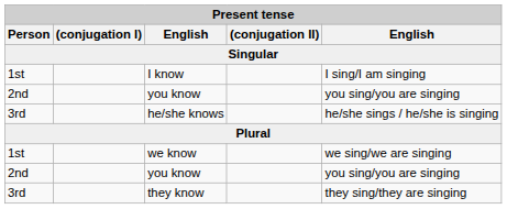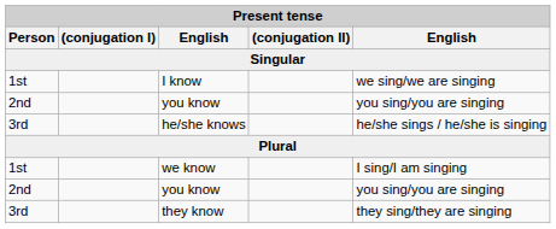 <table class="wikitable">
 <tr>
 <th colspan="5" style="background:#cfcfcf;">Present tense</th>
 </tr>
 <tr style="background:#dfdfdf;" |>
 <th>Person</th>
 <th> (conjugation I)</th>
 <th>English</th>
 <th> (conjugation II)</th>
 <th>English</th>
 </tr>
 <tr>
 <th colspan="5" style="background:#efefef">Singular</th>
 </tr>
 <tr>
 <td>1st</td>
 <td></td>
 <td>I know</td>
 <td></td>
-<td>I sing/I am singing</td>
+<td>we sing/we are singing</td>
 </tr>
 <tr>
 <td>2nd</td>
 <td></td>
 <td>you know</td>
 <td></td>
 <td>you sing/you are singing</td>
 </tr>
 <tr>
 <td>3rd</td>
 <td></td>
 <td>he/she knows</td>
 <td></td>
 <td>he/she sings / he/she is singing</td>
 </tr>
 <tr>
 <th colspan="5" style="background:#efefef">Plural</th>
 </tr>
 <tr>
 <td>1st</td>
 <td></td>
 <td>we know</td>
 <td></td>
-<td>we sing/we are singing</td>
+<td>I sing/I am singing</td>
 </tr>
 <tr>
 <td>2nd</td>
 <td></td>
 <td>you know</td>
 <td></td>
 <td>you sing/you are singing</td>
 </tr>
 <tr>
 <td>3rd</td>
 <td></td>
 <td>they know</td>
 <td></td>
 <td>they sing/they are singing</td>
 </tr>
 </table>
